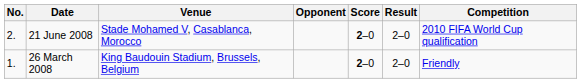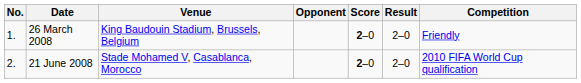 <table class="wikitable">
 <tr>
 <th>No.</th>
 <th>Date</th>
 <th>Venue</th>
 <th>Opponent</th>
 <th>Score</th>
 <th>Result</th>
 <th>Competition</th>
 </tr>
 <tr>
+<td>1.</td>
+<td>26 March 2008</td>
+<td><a href='#'>King Baudouin Stadium</a>, <a href='#'>Brussels</a>, <a href='#'>Belgium</a></td>
+<td></td>
+<td align=center><strong>2</strong>–0</td>
+<td align=center>2–0</td>
+<td><a href='#'>Friendly</a></td>
+</tr>
+<tr>
 <td>2.</td>
 <td>21 June 2008</td>
 <td><a href='#'>Stade Mohamed V</a>, <a href='#'>Casablanca</a>, <a href='#'>Morocco</a></td>
 <td></td>
 <td align=center><strong>2</strong>–0</td>
 <td align=center>2–0</td>
 <td><a href='#'>2010 FIFA World Cup qualification</a></td>
 </tr>
-<tr>
-<td>1.</td>
-<td>26 March 2008</td>
-<td><a href='#'>King Baudouin Stadium</a>, <a href='#'>Brussels</a>, <a href='#'>Belgium</a></td>
-<td></td>
-<td align=center><strong>2</strong>–0</td>
-<td align=center>2–0</td>
-<td><a href='#'>Friendly</a></td>
-</tr>
 </table>
